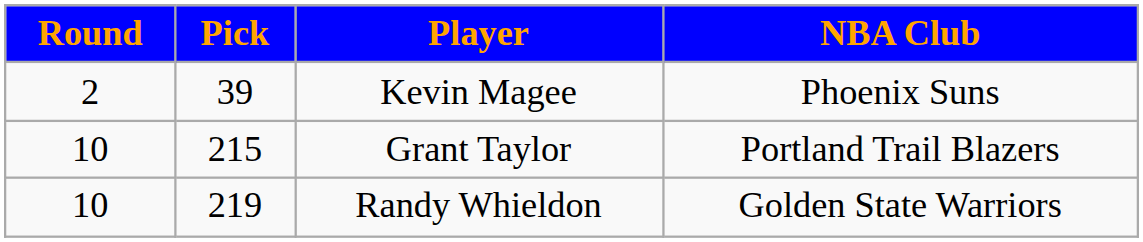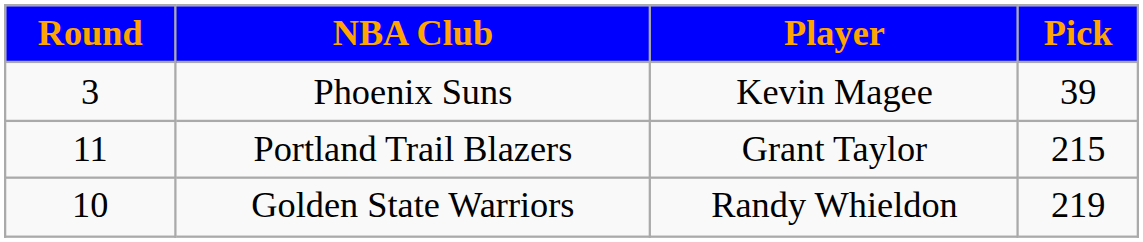 <table class="wikitable" width="500">
 <tr align="center"  style="background:blue;color:orange;">
 <td><strong>Round</strong></td>
+<td><strong>NBA Club</strong></td>
+<td><strong>Player</strong></td>
 <td><strong>Pick</strong></td>
-<td><strong>Player</strong></td>
-<td><strong>NBA Club</strong></td>
 </tr>
 <tr align="center" bgcolor="">
-<td>2</td>
+<td>3</td>
+<td>Phoenix Suns</td>
+<td>Kevin Magee</td>
 <td>39</td>
-<td>Kevin Magee</td>
-<td>Phoenix Suns</td>
+</tr>
+<tr align="center" bgcolor="">
+<td>11</td>
+<td>Portland Trail Blazers</td>
+<td>Grant Taylor</td>
+<td>215</td>
 </tr>
 <tr align="center" bgcolor="">
 <td>10</td>
-<td>215</td>
-<td>Grant Taylor</td>
-<td>Portland Trail Blazers</td>
-</tr>
-<tr align="center" bgcolor="">
-<td>10</td>
+<td>Golden State Warriors</td>
+<td>Randy Whieldon</td>
 <td>219</td>
-<td>Randy Whieldon</td>
-<td>Golden State Warriors</td>
 </tr>
 </table>
